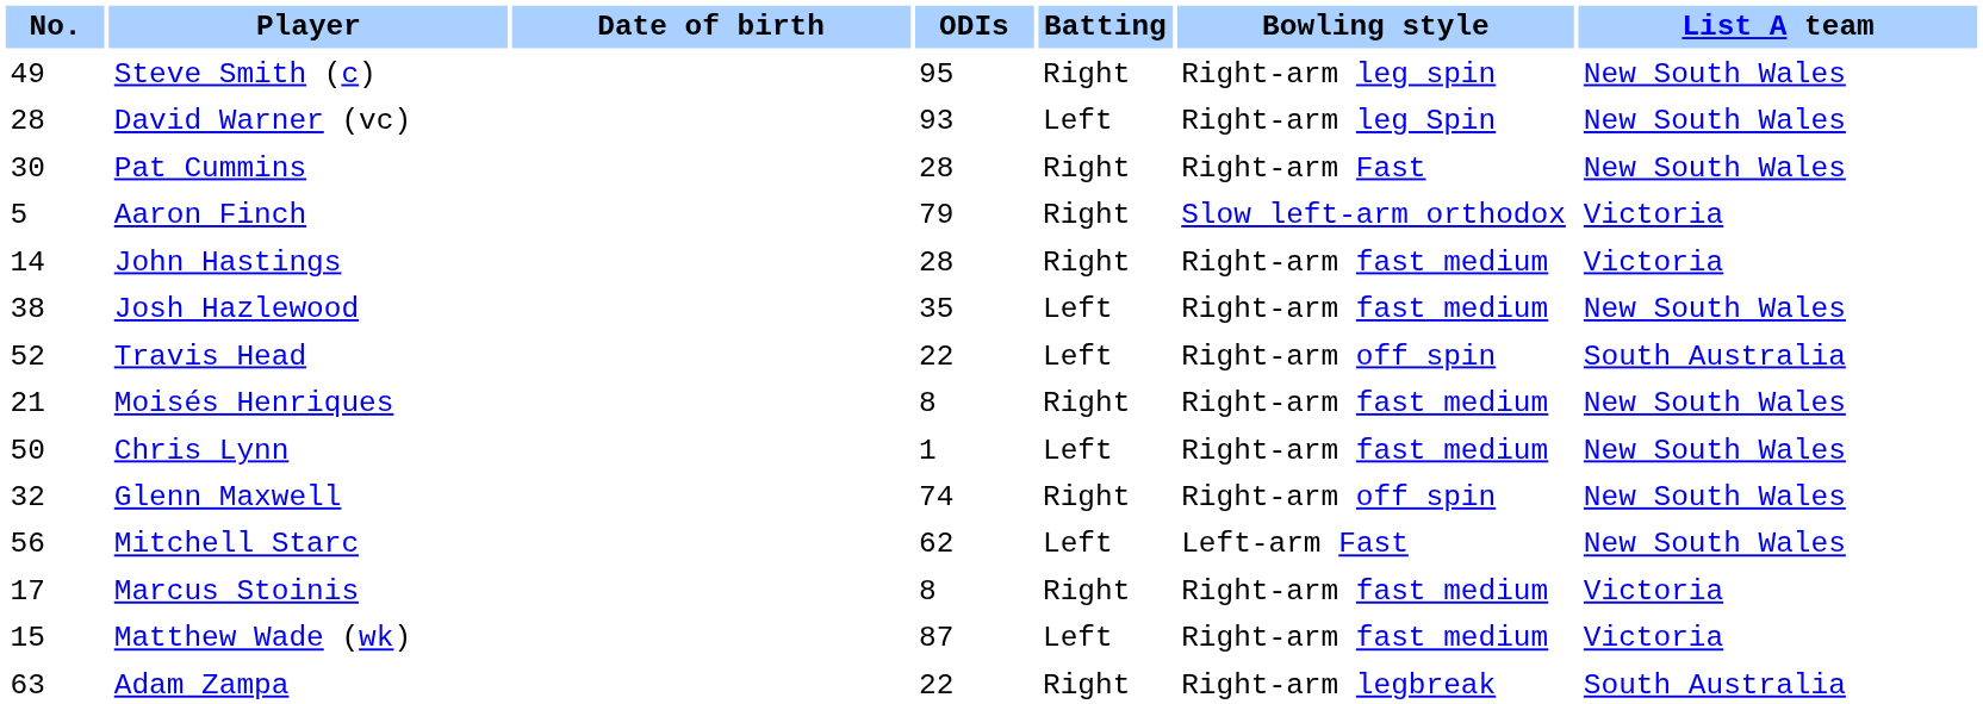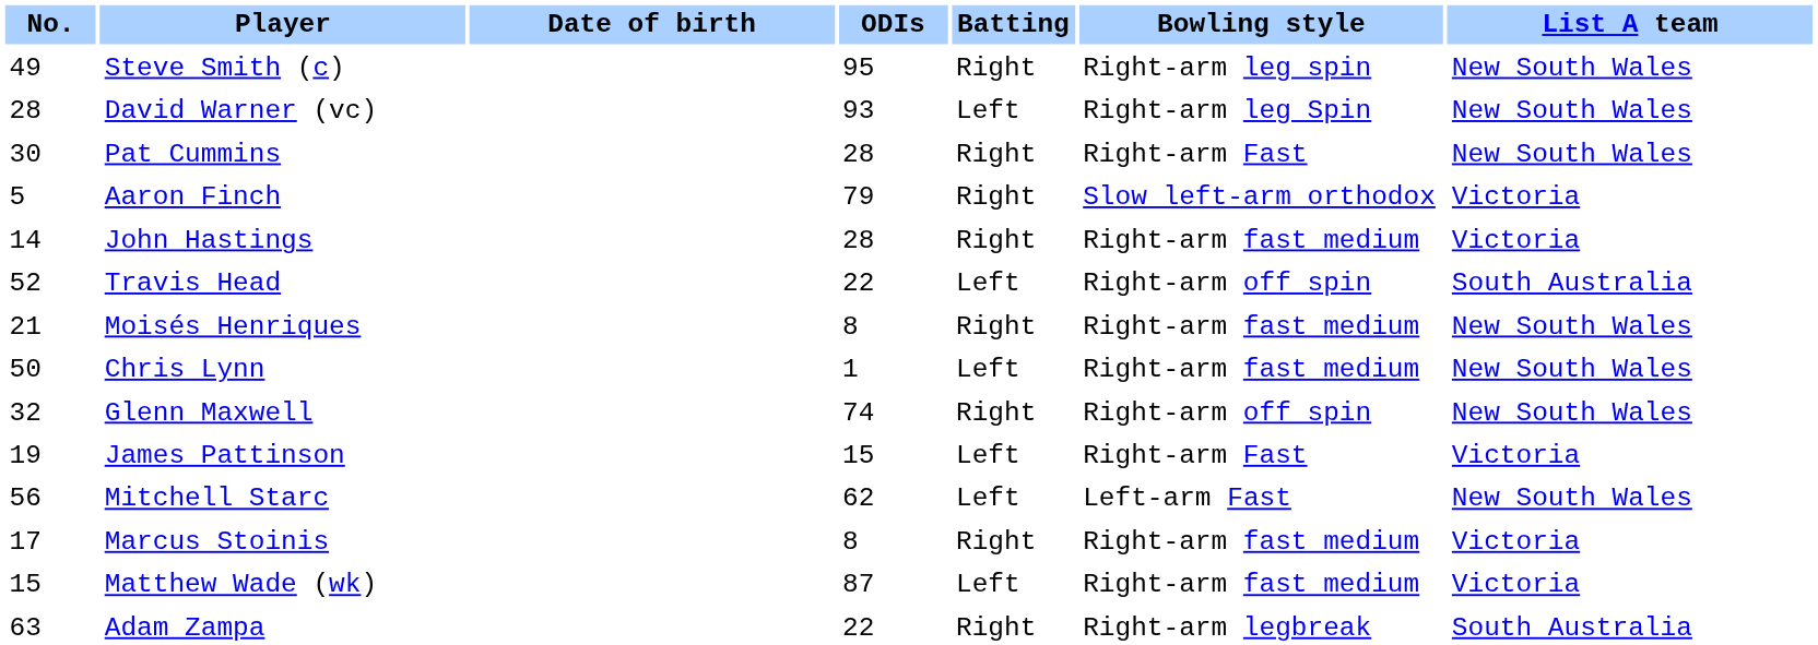 <table border="0" cellspacing="2" cellpadding="2" style="width:100%;">
 <tr style="background:#aad0ff;">
 <th width=5%>No.</th>
 <th width="20%">Player</th>
 <th width=20%>Date of birth</th>
 <th width=6%>ODIs</th>
 <th width=6%>Batting</th>
 <th width=20%>Bowling style</th>
 <th width=20%><a href='#'>List A</a> team</th>
 </tr>
 <tr>
 <td>49</td>
 <td><a href='#'>Steve Smith</a> (<a href='#'>c</a>)</td>
 <td></td>
 <td>95</td>
 <td>Right</td>
 <td>Right-arm <a href='#'>leg spin</a></td>
 <td> <a href='#'>New South Wales</a></td>
 </tr>
 <tr>
 <td>28</td>
 <td><a href='#'>David Warner</a> (vc)</td>
 <td></td>
 <td>93</td>
 <td>Left</td>
 <td>Right-arm <a href='#'>leg Spin</a></td>
 <td> <a href='#'>New South Wales</a></td>
 </tr>
 <tr>
 <td>30</td>
 <td><a href='#'>Pat Cummins</a></td>
 <td></td>
 <td>28</td>
 <td>Right</td>
 <td>Right-arm <a href='#'>Fast</a></td>
 <td> <a href='#'>New South Wales</a></td>
 </tr>
 <tr>
 <td>5</td>
 <td><a href='#'>Aaron Finch</a></td>
 <td></td>
 <td>79</td>
 <td>Right</td>
 <td><a href='#'>Slow left-arm orthodox</a></td>
 <td> <a href='#'>Victoria</a></td>
 </tr>
 <tr>
 <td>14</td>
 <td><a href='#'>John Hastings</a></td>
 <td></td>
 <td>28</td>
 <td>Right</td>
 <td>Right-arm <a href='#'>fast medium</a></td>
 <td>  <a href='#'>Victoria</a></td>
 </tr>
 <tr>
-<td>38</td>
-<td><a href='#'>Josh Hazlewood</a></td>
-<td></td>
-<td>35</td>
-<td>Left</td>
-<td>Right-arm <a href='#'>fast medium</a></td>
-<td> <a href='#'>New South Wales</a></td>
-</tr>
-<tr>
 <td>52</td>
 <td><a href='#'>Travis Head</a></td>
 <td></td>
 <td>22</td>
 <td>Left</td>
 <td>Right-arm <a href='#'>off spin</a></td>
 <td> <a href='#'>South Australia</a></td>
 </tr>
 <tr>
 <td>21</td>
 <td><a href='#'>Moisés Henriques</a></td>
 <td></td>
 <td>8</td>
 <td>Right</td>
 <td>Right-arm <a href='#'>fast medium</a></td>
 <td> <a href='#'>New South Wales</a></td>
 </tr>
 <tr>
 <td>50</td>
 <td><a href='#'>Chris Lynn</a></td>
 <td></td>
 <td>1</td>
 <td>Left</td>
 <td>Right-arm <a href='#'>fast medium</a></td>
 <td> <a href='#'>New South Wales</a></td>
 </tr>
 <tr>
 <td>32</td>
 <td><a href='#'>Glenn Maxwell</a></td>
 <td></td>
 <td>74</td>
 <td>Right</td>
 <td>Right-arm <a href='#'>off spin</a></td>
 <td> <a href='#'>New South Wales</a></td>
+</tr>
+<tr>
+<td>19</td>
+<td><a href='#'>James Pattinson</a></td>
+<td></td>
+<td>15</td>
+<td>Left</td>
+<td>Right-arm <a href='#'>Fast</a></td>
+<td> <a href='#'>Victoria</a></td>
 </tr>
 <tr>
 <td>56</td>
 <td><a href='#'>Mitchell Starc</a></td>
 <td></td>
 <td>62</td>
 <td>Left</td>
 <td>Left-arm <a href='#'>Fast</a></td>
 <td> <a href='#'>New South Wales</a></td>
 </tr>
 <tr>
 <td>17</td>
 <td><a href='#'>Marcus Stoinis</a></td>
 <td></td>
 <td>8</td>
 <td>Right</td>
 <td>Right-arm <a href='#'>fast medium</a></td>
 <td> <a href='#'>Victoria</a></td>
 </tr>
 <tr>
 <td>15</td>
 <td><a href='#'>Matthew Wade</a> (<a href='#'>wk</a>)</td>
 <td></td>
 <td>87</td>
 <td>Left</td>
 <td>Right-arm <a href='#'>fast medium</a></td>
 <td> <a href='#'>Victoria</a></td>
 </tr>
 <tr>
 <td>63</td>
 <td><a href='#'>Adam Zampa</a></td>
 <td></td>
 <td>22</td>
 <td>Right</td>
 <td>Right-arm <a href='#'>legbreak</a></td>
 <td> <a href='#'>South Australia</a></td>
 </tr>
 </table>
